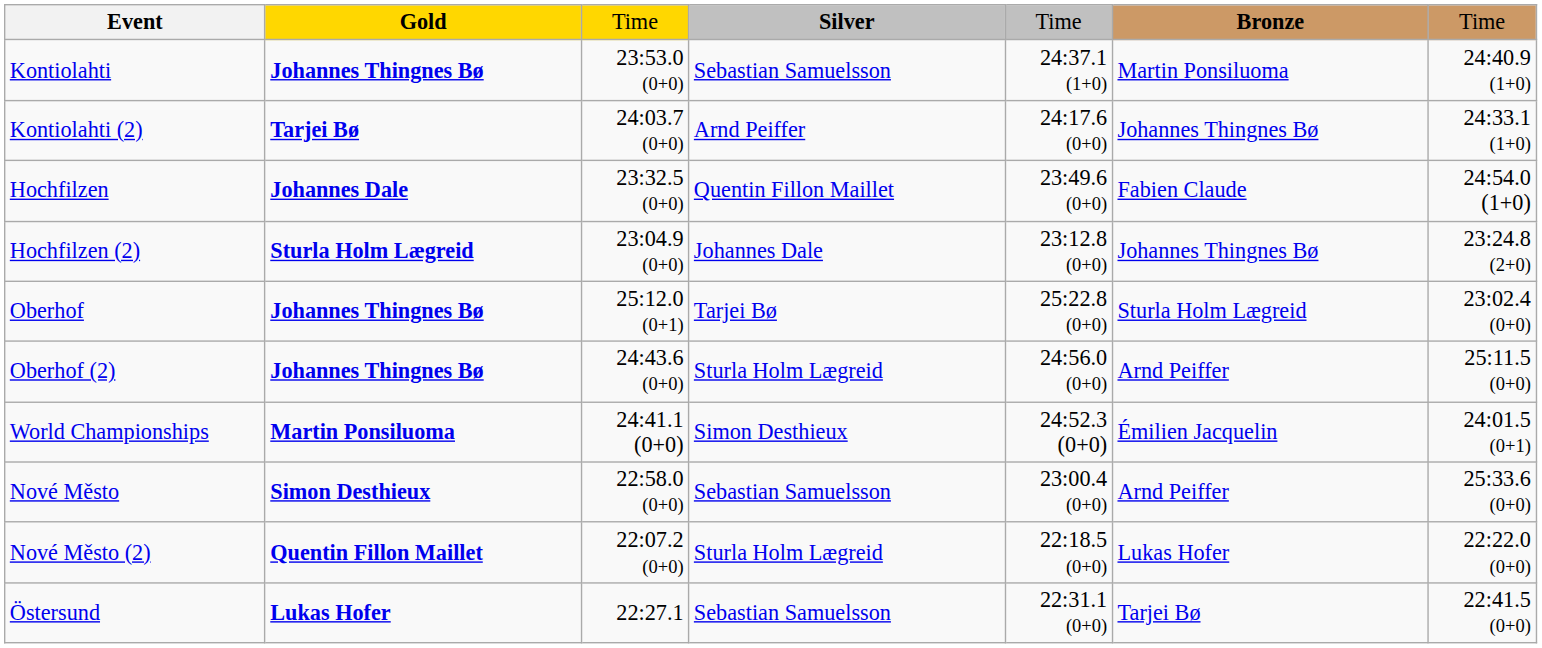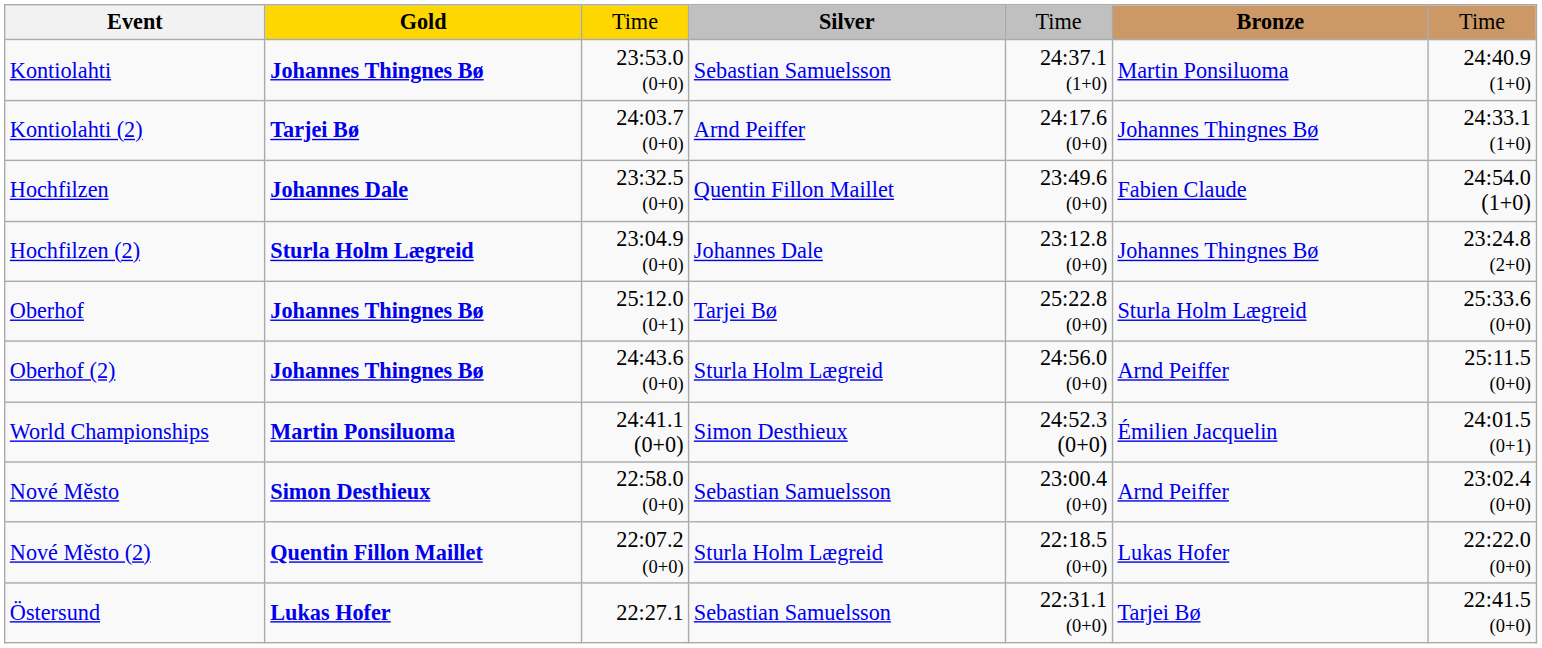 <table class="wikitable">
 <tr>
 <th width="180">Event</th>
 <th width="220" style="background:gold">Gold</th>
 <th width="70" style="background:gold;font-weight:normal">Time</th>
 <th width="220" style="background:silver">Silver</th>
 <th width="70" style="background:silver;font-weight:normal">Time</th>
 <th width="220" style="background:#CC9966">Bronze</th>
 <th width="70" style="background:#CC9966;font-weight:normal">Time</th>
 </tr>
 <tr>
 <td><a href='#'>Kontiolahti</a><br></td>
 <td><strong><a href='#'>Johannes Thingnes Bø</a></strong><br><small></small></td>
 <td align="right">23:53.0<br><small>(0+0)</small></td>
 <td><a href='#'>Sebastian Samuelsson</a><br><small></small></td>
 <td align="right">24:37.1<br><small>(1+0)</small></td>
 <td><a href='#'>Martin Ponsiluoma</a><br><small></small></td>
 <td align="right">24:40.9<br><small>(1+0)</small></td>
 </tr>
 <tr>
 <td><a href='#'>Kontiolahti (2)</a><br></td>
 <td><strong><a href='#'>Tarjei Bø</a></strong><br><small></small></td>
 <td align="right">24:03.7<br><small>(0+0)</small></td>
 <td><a href='#'>Arnd Peiffer</a><br><small></small></td>
 <td align="right">24:17.6<br><small>(0+0)</small></td>
 <td><a href='#'>Johannes Thingnes Bø</a><br><small></small></td>
 <td align="right">24:33.1<br><small>(1+0)</small></td>
 </tr>
 <tr>
 <td><a href='#'>Hochfilzen</a><br></td>
 <td><strong><a href='#'>Johannes Dale</a></strong><br><small></small></td>
 <td align="right">23:32.5<br><small>(0+0)</small></td>
 <td><a href='#'>Quentin Fillon Maillet</a><br><small></small></td>
 <td align="right">23:49.6<br><small>(0+0)</small></td>
 <td><a href='#'>Fabien Claude</a><br><small></small></td>
 <td align="right">24:54.0<br>(1+0)</td>
 </tr>
 <tr>
 <td><a href='#'>Hochfilzen (2)</a><br></td>
 <td><strong><a href='#'>Sturla Holm Lægreid</a></strong><br><small></small></td>
 <td align="right">23:04.9<br><small>(0+0)</small></td>
 <td><a href='#'>Johannes Dale</a><br><small></small></td>
 <td align="right">23:12.8<br><small>(0+0)</small></td>
 <td><a href='#'>Johannes Thingnes Bø</a><br><small></small></td>
 <td align="right">23:24.8<br><small>(2+0)</small></td>
 </tr>
 <tr>
 <td><a href='#'>Oberhof</a><br></td>
 <td><strong><a href='#'>Johannes Thingnes Bø</a></strong><br><small></small></td>
 <td align="right">25:12.0<br><small>(0+1)</small></td>
 <td><a href='#'>Tarjei Bø</a><br><small></small></td>
 <td align="right">25:22.8<br><small>(0+0)</small></td>
 <td><a href='#'>Sturla Holm Lægreid</a><br><small></small></td>
-<td align="right">23:02.4<br><small>(0+0)</small></td>
+<td align="right">25:33.6<br><small>(0+0)</small></td>
 </tr>
 <tr>
 <td><a href='#'>Oberhof (2)</a><br></td>
 <td><strong><a href='#'>Johannes Thingnes Bø</a></strong><br><small></small></td>
 <td align="right">24:43.6<br><small>(0+0)</small></td>
 <td><a href='#'>Sturla Holm Lægreid</a><br><small></small></td>
 <td align="right">24:56.0<br><small>(0+0)</small></td>
 <td><a href='#'>Arnd Peiffer</a><br><small></small></td>
 <td align="right">25:11.5<br><small>(0+0)</small></td>
 </tr>
 <tr>
 <td><a href='#'>World Championships</a><br></td>
 <td><strong><a href='#'>Martin Ponsiluoma</a></strong><br><small></small></td>
 <td align="right">24:41.1<br>(0+0)</td>
 <td><a href='#'>Simon Desthieux</a><br><small></small></td>
 <td align="right">24:52.3<br>(0+0)</td>
 <td><a href='#'>Émilien Jacquelin</a><br><small></small></td>
 <td align="right">24:01.5<br><small>(0+1)</small></td>
 </tr>
 <tr>
 <td><a href='#'>Nové Město</a><br></td>
 <td><strong><a href='#'>Simon Desthieux</a></strong><br><small></small></td>
 <td align="right">22:58.0<br><small>(0+0)</small></td>
 <td><a href='#'>Sebastian Samuelsson</a><br><small></small></td>
 <td align="right">23:00.4<br><small>(0+0)</small></td>
 <td><a href='#'>Arnd Peiffer</a><br><small></small></td>
-<td align="right">25:33.6<br><small>(0+0)</small></td>
+<td align="right">23:02.4<br><small>(0+0)</small></td>
 </tr>
 <tr>
 <td><a href='#'>Nové Město (2)</a><br></td>
 <td><strong><a href='#'>Quentin Fillon Maillet</a></strong><br><small></small></td>
 <td align="right">22:07.2<br><small>(0+0)</small></td>
 <td><a href='#'>Sturla Holm Lægreid</a><br><small></small></td>
 <td align="right">22:18.5<br><small>(0+0)</small></td>
 <td><a href='#'>Lukas Hofer</a><br><small></small></td>
 <td align="right">22:22.0<br><small>(0+0)</small></td>
 </tr>
 <tr>
 <td><a href='#'>Östersund</a><br></td>
 <td><strong><a href='#'>Lukas Hofer</a></strong><br></td>
 <td align="right">22:27.1 <br> </td>
 <td><a href='#'>Sebastian Samuelsson</a><br><small></small></td>
 <td align="right">22:31.1<br><small>(0+0)</small></td>
 <td><a href='#'>Tarjei Bø</a><br><small></small></td>
 <td align="right">22:41.5<br><small>(0+0)</small></td>
 </tr>
 </table>
